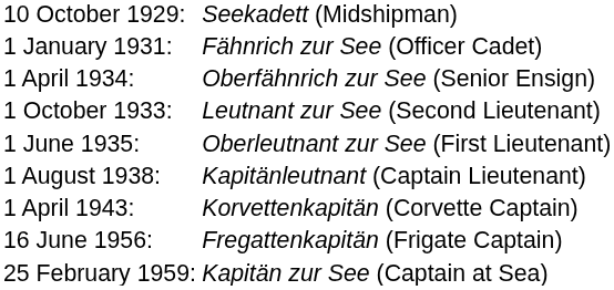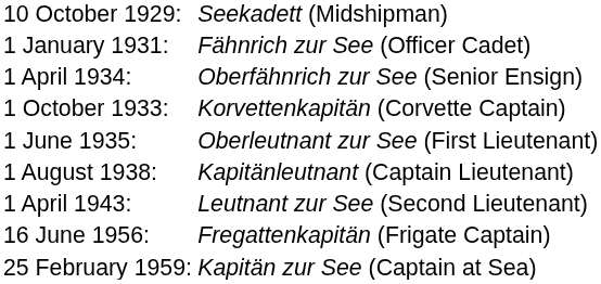 <table style="background: transparent;">
 <tr>
 <td>10 October 1929:</td>
 <td><em>Seekadett</em> (Midshipman)</td>
 </tr>
 <tr>
 <td>1 January 1931:</td>
 <td><em>Fähnrich zur See</em> (Officer Cadet)</td>
 </tr>
 <tr>
 <td>1 April 1934:</td>
 <td><em>Oberfähnrich zur See</em> (Senior Ensign)</td>
 </tr>
 <tr>
 <td>1 October 1933:</td>
-<td><em>Leutnant zur See</em> (Second Lieutenant)</td>
+<td><em>Korvettenkapitän</em> (Corvette Captain)</td>
 </tr>
 <tr>
 <td>1 June 1935:</td>
 <td><em>Oberleutnant zur See</em> (First Lieutenant)</td>
 </tr>
 <tr>
 <td>1 August 1938:</td>
 <td><em>Kapitänleutnant</em> (Captain Lieutenant)</td>
 </tr>
 <tr>
 <td>1 April 1943:</td>
-<td><em>Korvettenkapitän</em> (Corvette Captain)</td>
+<td><em>Leutnant zur See</em> (Second Lieutenant)</td>
 </tr>
 <tr>
 <td>16 June 1956:</td>
 <td><em>Fregattenkapitän</em> (Frigate Captain)</td>
 </tr>
 <tr>
 <td>25 February 1959:</td>
 <td><em>Kapitän zur See</em> (Captain at Sea)</td>
 </tr>
 </table>
